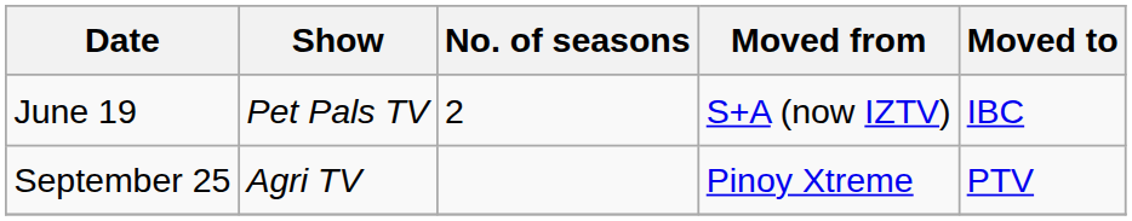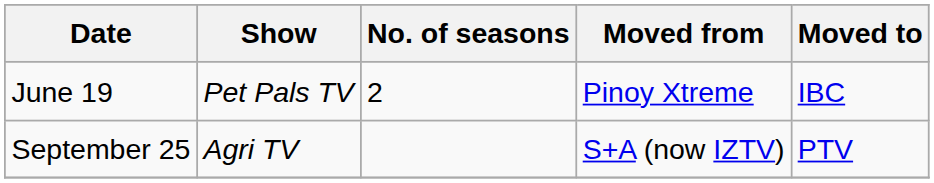 <table class="wikitable" style="text-align:left; line-height:25px; width:auto;">
 <tr>
 <th>Date</th>
 <th>Show</th>
 <th>No. of seasons</th>
 <th>Moved from</th>
 <th>Moved to</th>
 </tr>
 <tr>
 <td>June 19</td>
 <td><em>Pet Pals TV</em></td>
 <td>2</td>
-<td><a href='#'>S+A</a> (now <a href='#'>IZTV</a>)</td>
+<td><a href='#'>Pinoy Xtreme</a></td>
 <td><a href='#'>IBC</a></td>
 </tr>
 <tr>
 <td>September 25</td>
 <td><em>Agri TV</em></td>
 <td></td>
-<td><a href='#'>Pinoy Xtreme</a></td>
+<td><a href='#'>S+A</a> (now <a href='#'>IZTV</a>)</td>
 <td><a href='#'>PTV</a></td>
 </tr>
 <tr>
 </tr>
 </table>
